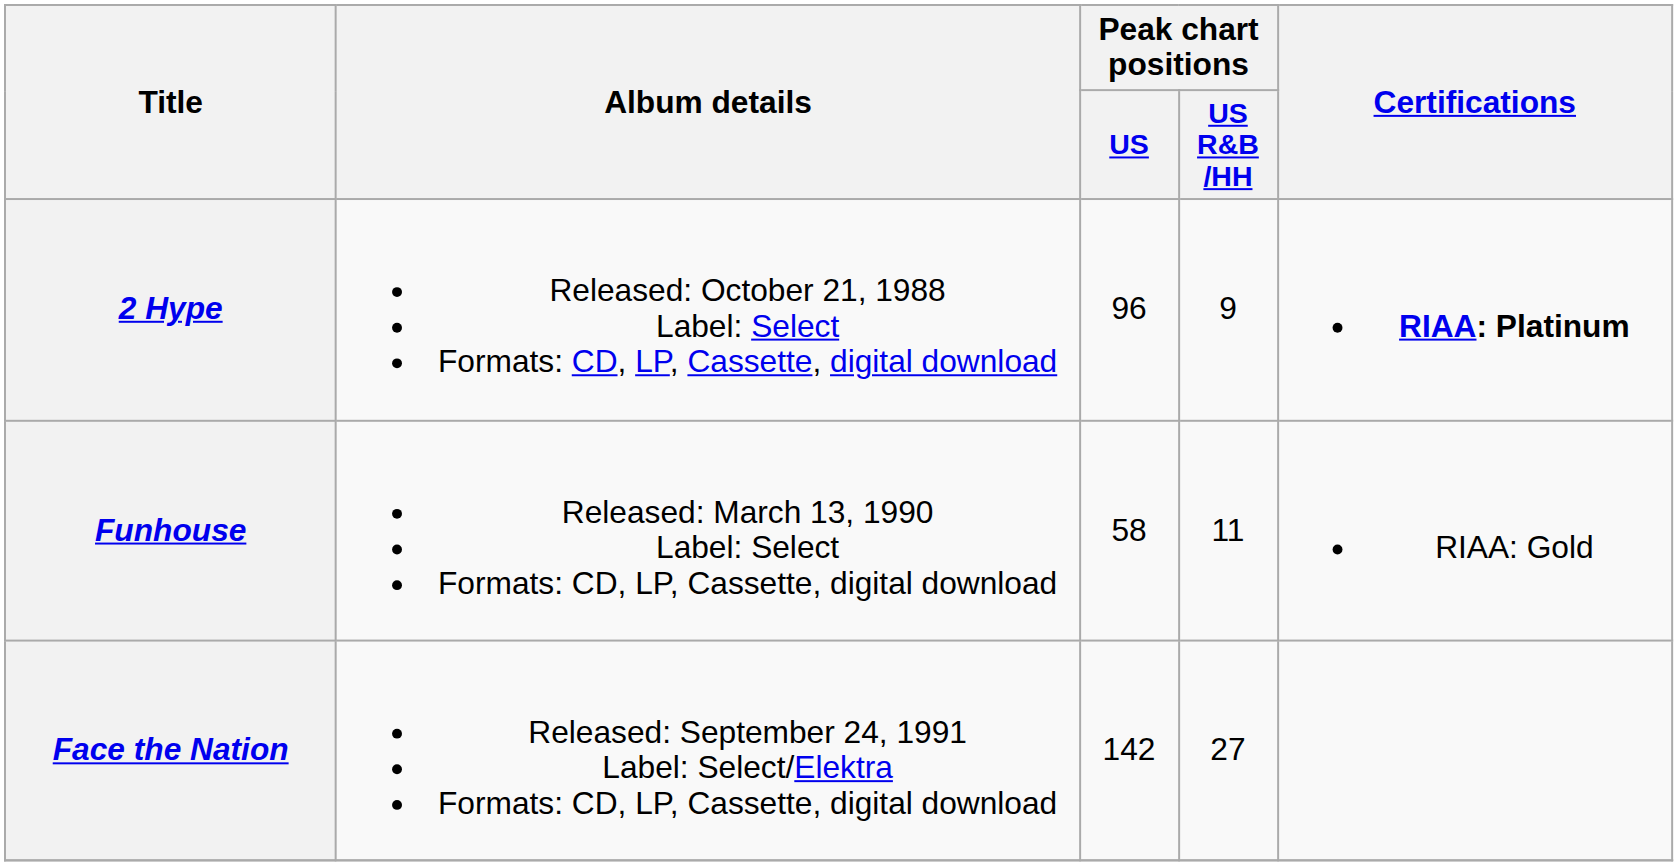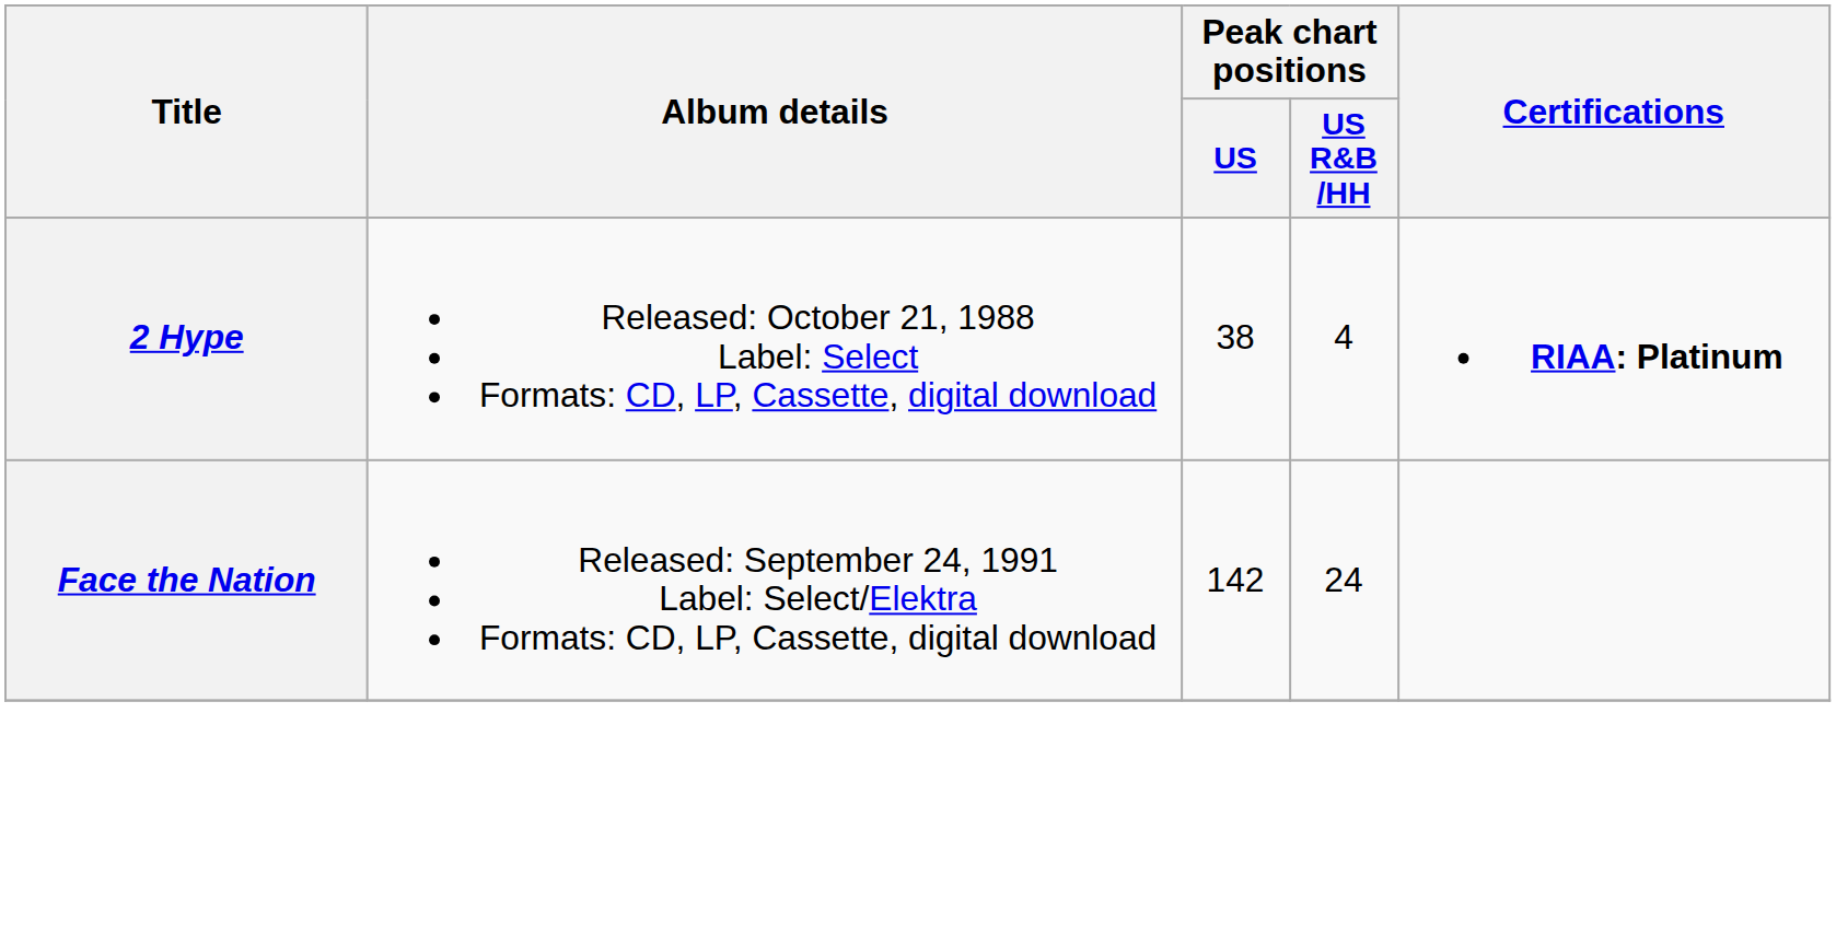 <table class="wikitable plainrowheaders" style="text-align:center;" border="1">
 <tr>
 <th scope="col" rowspan="2" style="width:10em;">Title</th>
 <th scope="col" rowspan="2" style="width:23em;">Album details</th>
 <th scope="col" colspan="2">Peak chart positions</th>
 <th scope="col" rowspan="2" style="width:12em;"><a href='#'>Certifications</a></th>
 </tr>
 <tr>
 <th scope="col" style="width:3em;font-size:90%;"><a href='#'>US</a><br></th>
 <th scope="col" style="width:3em;font-size:90%;"><a href='#'>US<br>R&B<br>/HH</a><br></th>
 </tr>
 <tr>
 <th scope="row"><em><a href='#'>2 Hype</a></em></th>
 <td><br><ul><li>Released: October 21, 1988</li><li>Label: <a href='#'>Select</a></li><li>Formats: <a href='#'>CD</a>, <a href='#'>LP</a>, <a href='#'>Cassette</a>, <a href='#'>digital download</a></li></ul></td>
-<td style="text-align:center;">96</td>
-<td style="text-align:center;">9</td>
+<td style="text-align:center;">38</td>
+<td style="text-align:center;">4</td>
 <td><strong><br><ul><li><a href='#'>RIAA</a>: Platinum</li></ul></strong></td>
-</tr>
-<tr>
-<th scope="row"><em><a href='#'>Funhouse</a></em></th>
-<td><br><ul><li>Released: March 13, 1990</li><li>Label: Select</li><li>Formats: CD, LP, Cassette, digital download</li></ul></td>
-<td style="text-align:center;">58</td>
-<td style="text-align:center;">11</td>
-<td><br><ul><li>RIAA: Gold</li></ul></td>
 </tr>
 <tr>
 <th scope="row"><em><a href='#'>Face the Nation</a></em></th>
 <td><br><ul><li>Released: September 24, 1991</li><li>Label: Select/<a href='#'>Elektra</a></li><li>Formats: CD, LP, Cassette, digital download</li></ul></td>
 <td style="text-align:center;">142</td>
-<td style="text-align:center;">27</td>
+<td style="text-align:center;">24</td>
 <td></td>
 </tr>
 <tr>
 </tr>
 </table>
